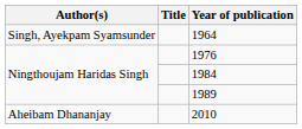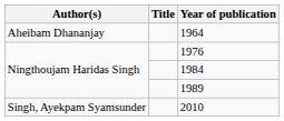 <table class = "wikitable">
 <tr>
 <th>Author(s)</th>
 <th>Title</th>
 <th>Year of publication</th>
 </tr>
 <tr>
-<td>Singh, Ayekpam Syamsunder</td>
+<td>Aheibam Dhananjay</td>
 <td></td>
 <td>1964</td>
 </tr>
 <tr>
 <td rowspan=3>Ningthoujam Haridas Singh</td>
 <td></td>
 <td>1976</td>
 </tr>
 <tr>
 <td></td>
 <td>1984</td>
 </tr>
 <tr>
 <td></td>
 <td>1989</td>
 </tr>
 <tr>
-<td>Aheibam Dhananjay</td>
+<td>Singh, Ayekpam Syamsunder</td>
 <td></td>
 <td>2010</td>
 </tr>
 </table>
